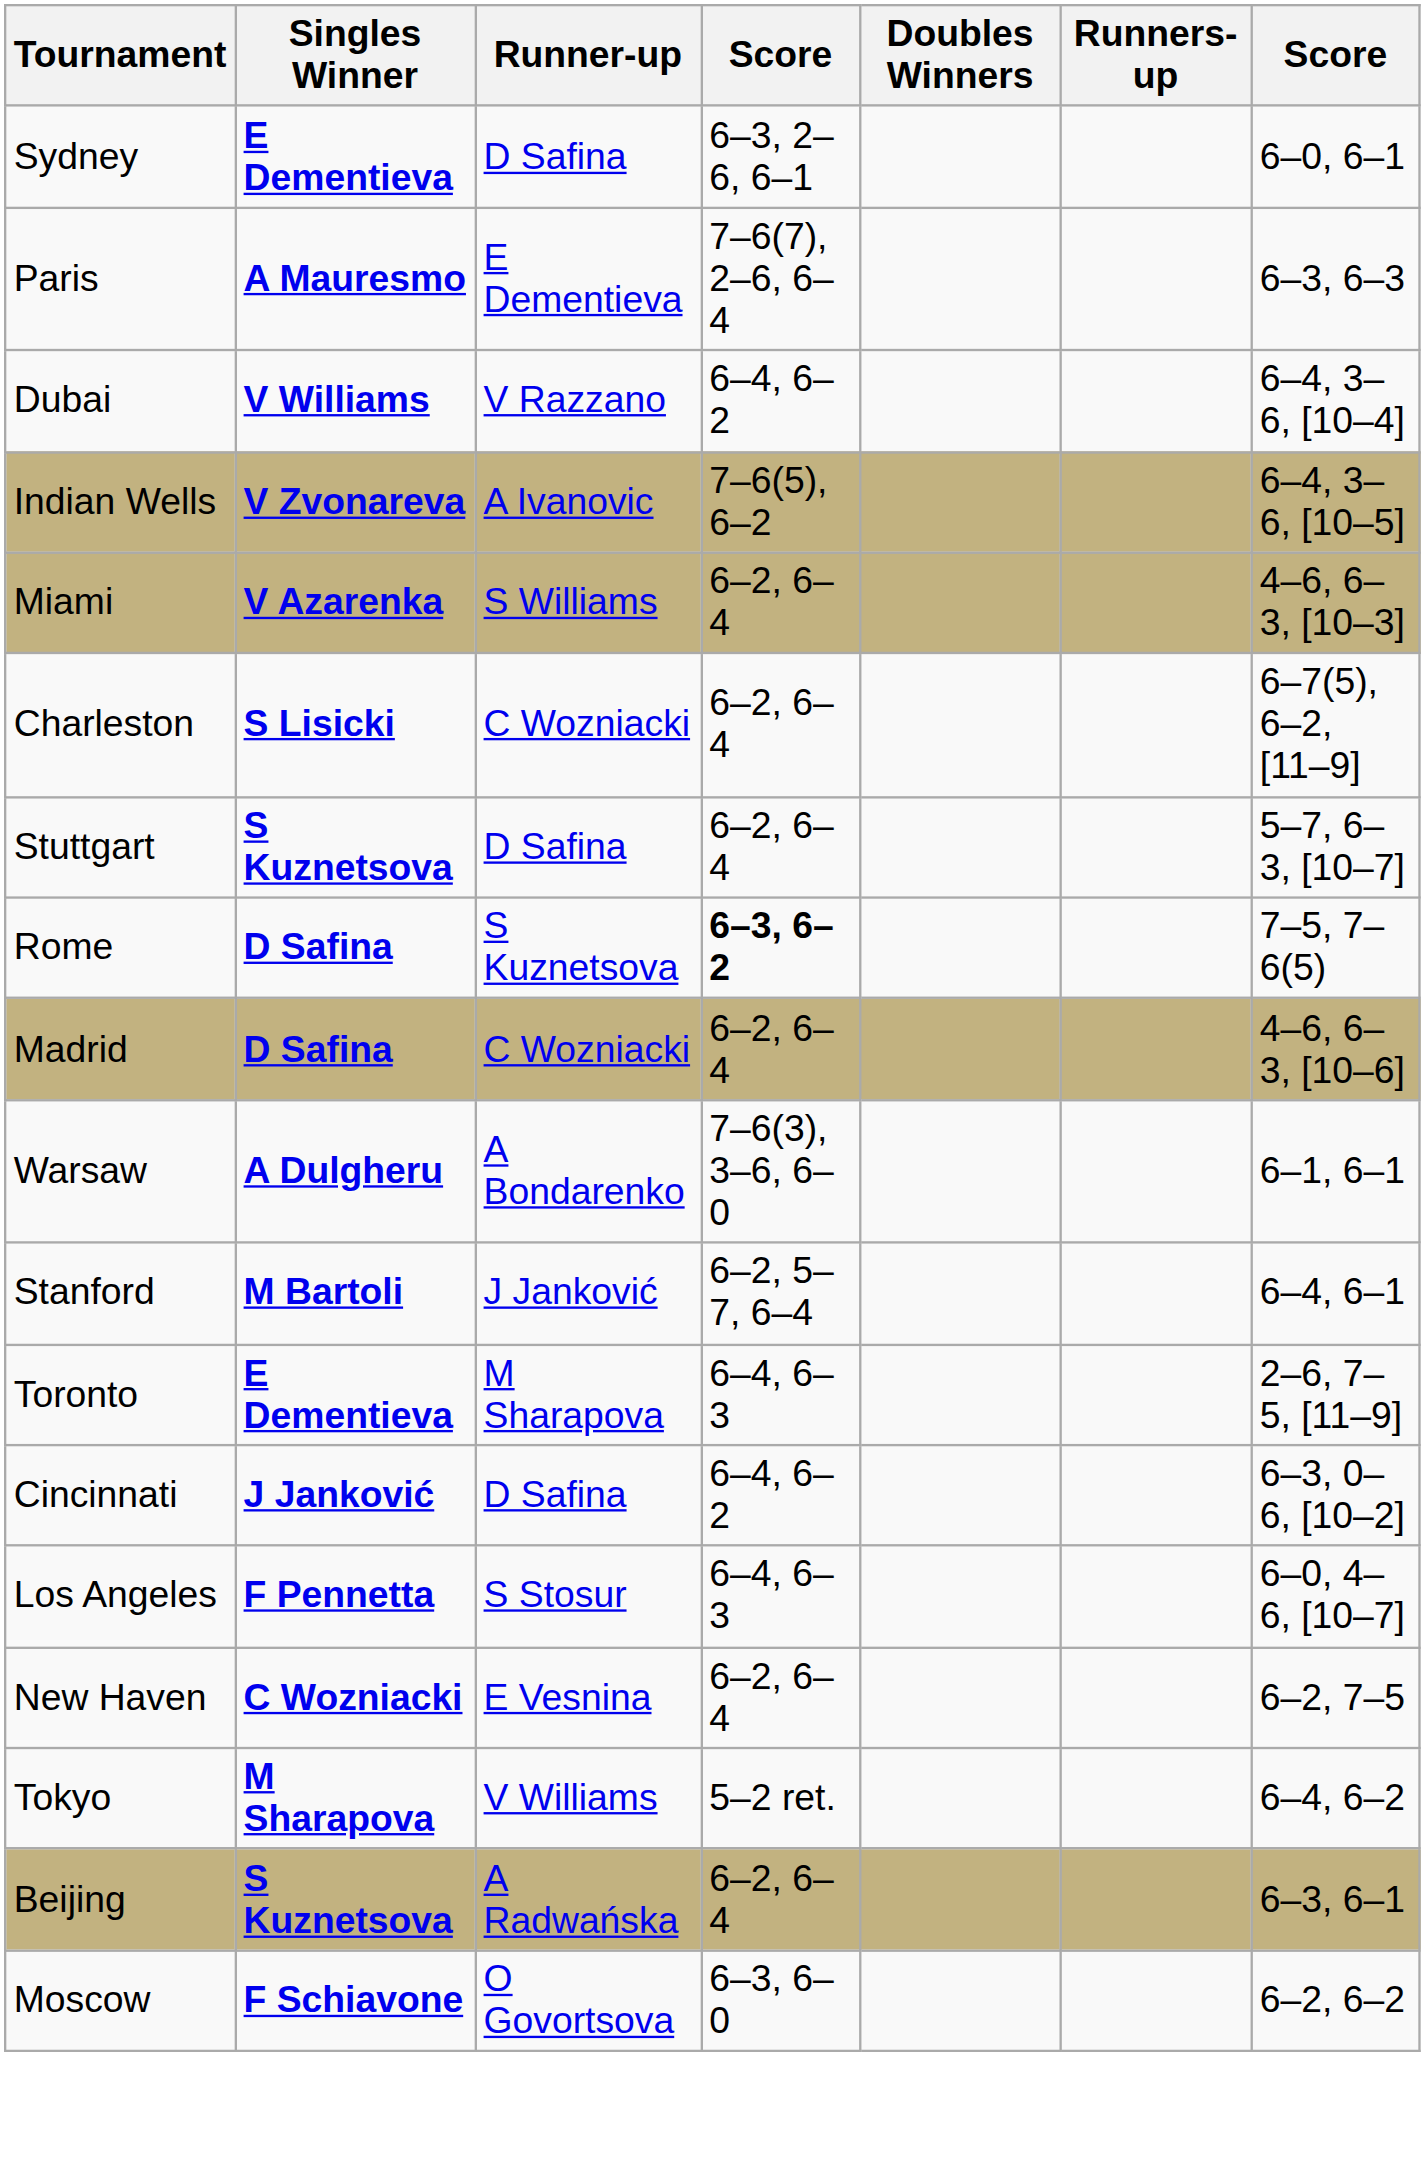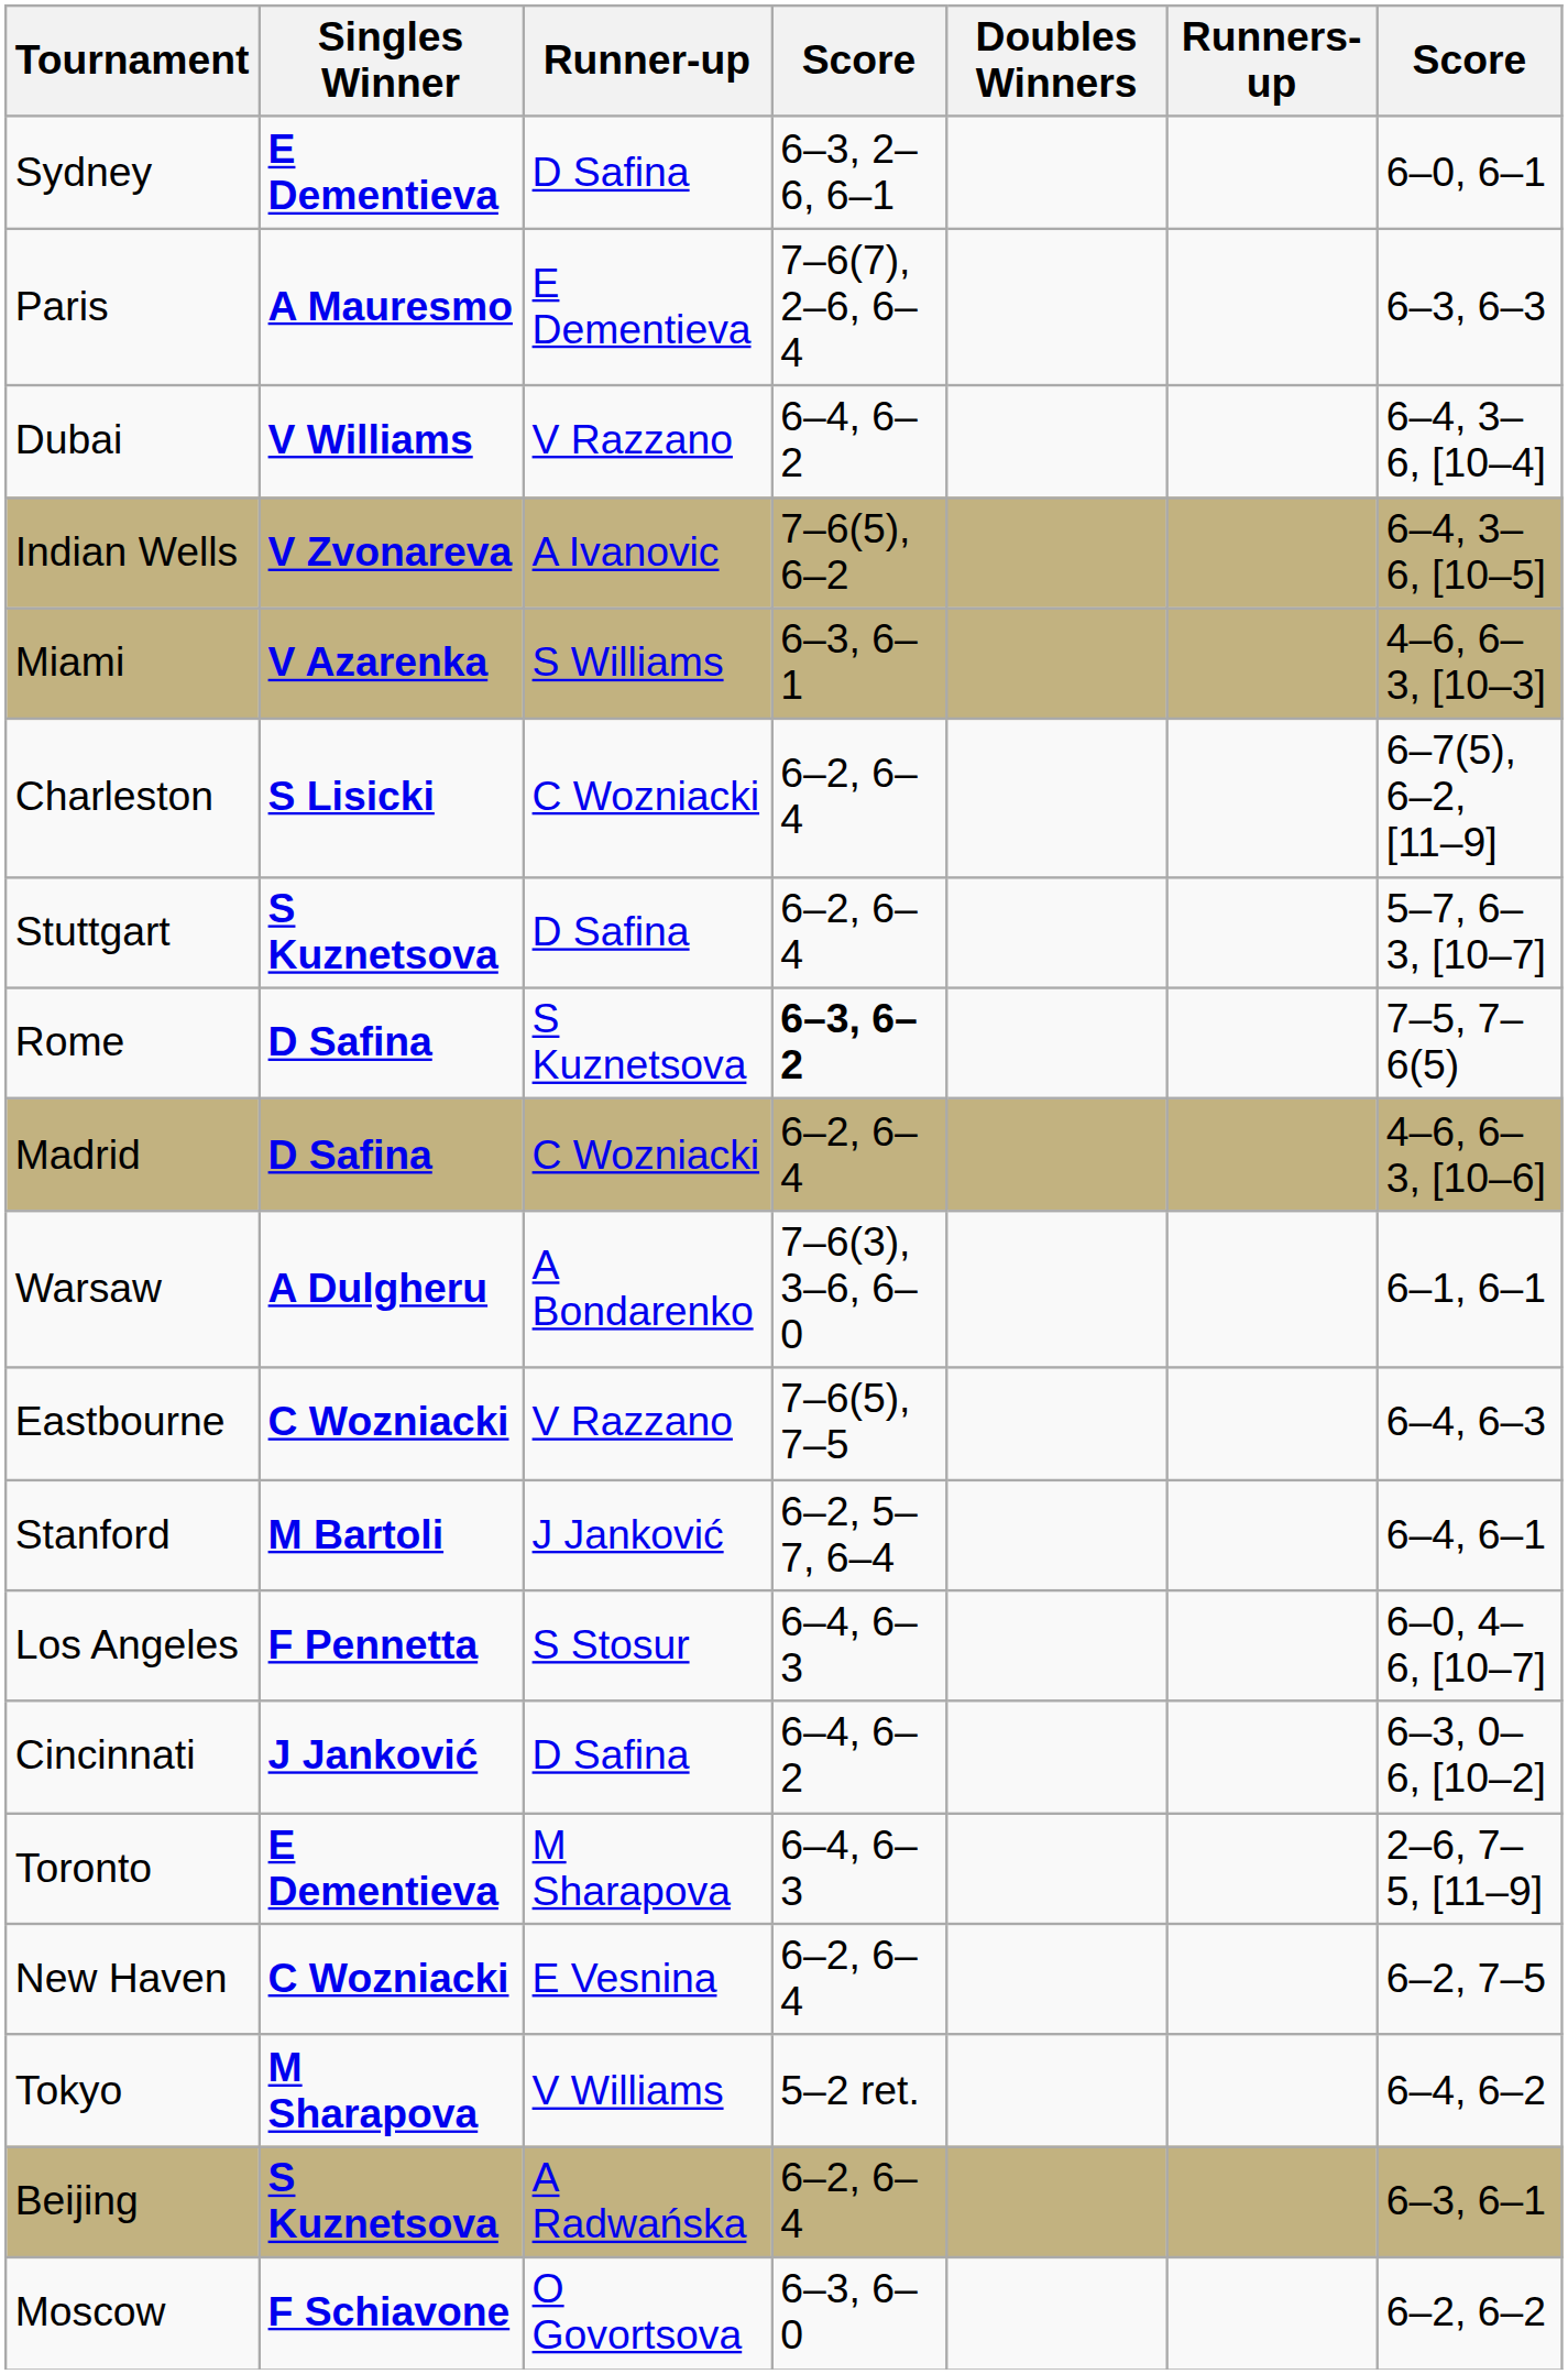 <table class="wikitable">
 <tr>
 <th scope="col">Tournament</th>
 <th scope="col">Singles Winner</th>
 <th scope="col">Runner-up</th>
 <th scope="col">Score</th>
 <th scope="col">Doubles Winners</th>
 <th scope="col">Runners-up</th>
 <th scope="col">Score</th>
 </tr>
 <tr>
 <td>Sydney</td>
 <td> <strong><a href='#'>E Dementieva</a></strong></td>
 <td> <a href='#'>D Safina</a></td>
 <td>6–3, 2–6, 6–1</td>
 <td></td>
 <td></td>
 <td>6–0, 6–1</td>
 </tr>
 <tr>
 <td>Paris</td>
 <td> <strong><a href='#'>A Mauresmo</a></strong></td>
 <td> <a href='#'>E Dementieva</a></td>
 <td>7–6(7), 2–6, 6–4</td>
 <td></td>
 <td></td>
 <td>6–3, 6–3</td>
 </tr>
 <tr>
 <td>Dubai</td>
 <td> <strong><a href='#'>V Williams</a></strong></td>
 <td> <a href='#'>V Razzano</a></td>
 <td>6–4, 6–2</td>
 <td></td>
 <td></td>
 <td>6–4, 3–6, [10–4]</td>
 </tr>
 <tr style="background-color: #C2B280;">
 <td>Indian Wells</td>
 <td> <strong><a href='#'>V Zvonareva</a></strong></td>
 <td> <a href='#'>A Ivanovic</a></td>
 <td>7–6(5), 6–2</td>
 <td></td>
 <td></td>
 <td>6–4, 3–6, [10–5]</td>
 </tr>
 <tr style="background-color: #C2B280;">
 <td>Miami</td>
 <td> <strong><a href='#'>V Azarenka</a></strong></td>
 <td> <a href='#'>S Williams</a></td>
-<td>6–2, 6–4</td>
+<td>6–3, 6–1</td>
 <td></td>
 <td></td>
 <td>4–6, 6–3, [10–3]</td>
 </tr>
 <tr>
 <td>Charleston</td>
 <td> <strong><a href='#'>S Lisicki</a></strong></td>
 <td> <a href='#'>C Wozniacki</a></td>
 <td>6–2, 6–4</td>
 <td></td>
 <td></td>
 <td>6–7(5), 6–2, [11–9]</td>
 </tr>
 <tr>
 <td>Stuttgart</td>
 <td> <strong><a href='#'>S Kuznetsova</a></strong></td>
 <td> <a href='#'>D Safina</a></td>
 <td>6–2, 6–4</td>
 <td></td>
 <td></td>
 <td>5–7, 6–3, [10–7]</td>
 </tr>
 <tr>
 <td>Rome</td>
 <td> <strong><a href='#'>D Safina</a></strong></td>
 <td> <a href='#'>S Kuznetsova</a></td>
 <td><strong>6–3, 6–2</strong></td>
 <td></td>
 <td></td>
 <td>7–5, 7–6(5)</td>
 </tr>
 <tr style="background-color: #C2B280;">
 <td>Madrid</td>
 <td> <strong><a href='#'>D Safina</a></strong></td>
 <td> <a href='#'>C Wozniacki</a></td>
 <td>6–2, 6–4</td>
 <td></td>
 <td></td>
 <td>4–6, 6–3, [10–6]</td>
 </tr>
 <tr>
 <td>Warsaw</td>
 <td> <strong><a href='#'>A Dulgheru</a></strong></td>
 <td> <a href='#'>A Bondarenko</a></td>
 <td>7–6(3), 3–6, 6–0</td>
 <td></td>
 <td></td>
 <td>6–1, 6–1</td>
 </tr>
 <tr>
+<td>Eastbourne</td>
+<td> <strong><a href='#'>C Wozniacki</a></strong></td>
+<td> <a href='#'>V Razzano</a></td>
+<td>7–6(5), 7–5</td>
+<td></td>
+<td></td>
+<td>6–4, 6–3</td>
+</tr>
+<tr>
 <td>Stanford</td>
 <td> <strong><a href='#'>M Bartoli</a></strong></td>
 <td> <a href='#'>J Janković</a></td>
 <td>6–2, 5–7, 6–4</td>
 <td></td>
 <td></td>
 <td>6–4, 6–1</td>
 </tr>
 <tr>
-<td>Toronto</td>
-<td> <strong><a href='#'>E Dementieva</a></strong></td>
-<td> <a href='#'>M Sharapova</a></td>
+<td>Los Angeles</td>
+<td> <strong><a href='#'>F Pennetta</a></strong></td>
+<td> <a href='#'>S Stosur</a></td>
 <td>6–4, 6–3</td>
 <td></td>
 <td></td>
-<td>2–6, 7–5, [11–9]</td>
+<td>6–0, 4–6, [10–7]</td>
 </tr>
 <tr>
 <td>Cincinnati</td>
 <td> <strong><a href='#'>J Janković</a></strong></td>
 <td> <a href='#'>D Safina</a></td>
 <td>6–4, 6–2</td>
 <td></td>
 <td></td>
 <td>6–3, 0–6, [10–2]</td>
 </tr>
 <tr>
-<td>Los Angeles</td>
-<td> <strong><a href='#'>F Pennetta</a></strong></td>
-<td> <a href='#'>S Stosur</a></td>
+<td>Toronto</td>
+<td> <strong><a href='#'>E Dementieva</a></strong></td>
+<td> <a href='#'>M Sharapova</a></td>
 <td>6–4, 6–3</td>
 <td></td>
 <td></td>
-<td>6–0, 4–6, [10–7]</td>
+<td>2–6, 7–5, [11–9]</td>
 </tr>
 <tr>
 <td>New Haven</td>
 <td> <strong><a href='#'>C Wozniacki</a></strong></td>
 <td> <a href='#'>E Vesnina</a></td>
 <td>6–2, 6–4</td>
 <td></td>
 <td></td>
 <td>6–2, 7–5</td>
 </tr>
 <tr>
 <td>Tokyo</td>
 <td> <strong><a href='#'>M Sharapova</a></strong></td>
 <td> <a href='#'>V Williams</a></td>
 <td>5–2 ret.</td>
 <td></td>
 <td></td>
 <td>6–4, 6–2</td>
 </tr>
 <tr style="background-color: #C2B280;">
 <td>Beijing</td>
 <td> <strong><a href='#'>S Kuznetsova</a></strong></td>
 <td> <a href='#'>A Radwańska</a></td>
 <td>6–2, 6–4</td>
 <td></td>
 <td></td>
 <td>6–3, 6–1</td>
 </tr>
 <tr>
 <td>Moscow</td>
 <td> <strong><a href='#'>F Schiavone</a></strong></td>
 <td> <a href='#'>O Govortsova</a></td>
 <td>6–3, 6–0</td>
 <td></td>
 <td></td>
 <td>6–2, 6–2</td>
 </tr>
 </table>
